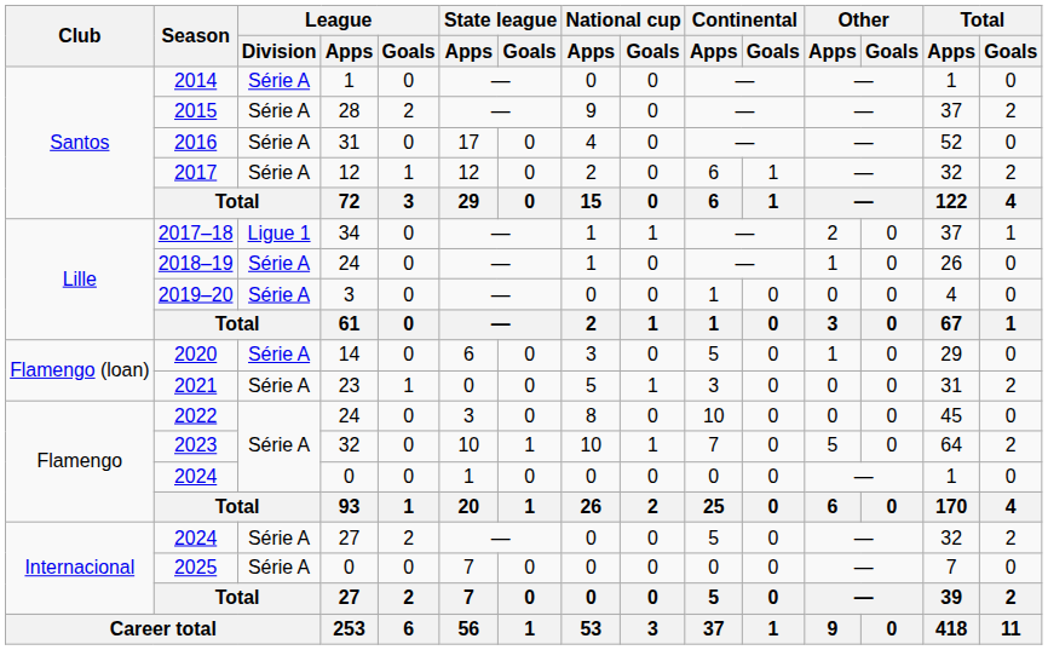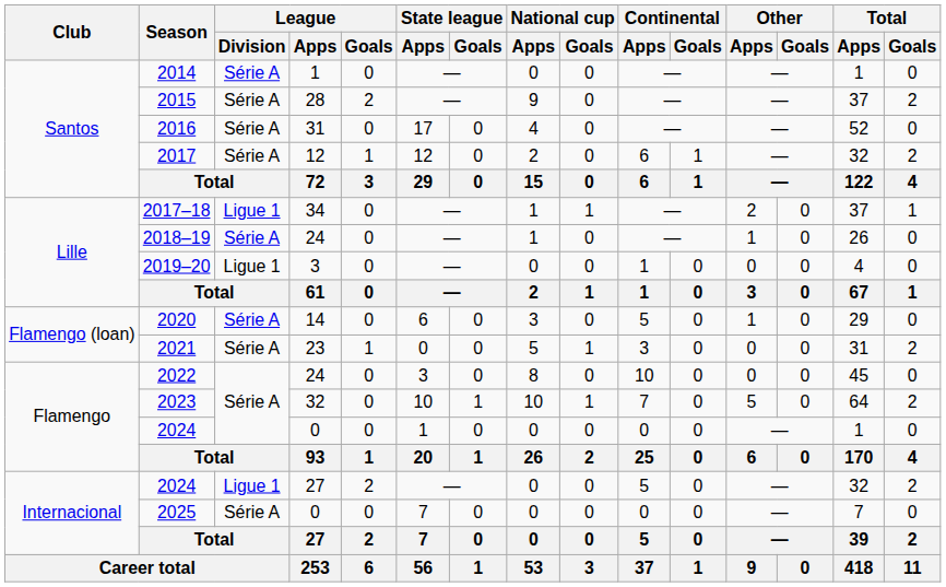 <table class="wikitable" style="text-align: center;">
 <tr>
 <th rowspan="2">Club</th>
 <th rowspan="2">Season</th>
 <th colspan="3">League</th>
 <th colspan="2">State league</th>
 <th colspan="2">National cup</th>
 <th colspan="2">Continental</th>
 <th colspan="2">Other</th>
 <th colspan="2">Total</th>
 </tr>
 <tr>
 <th>Division</th>
 <th>Apps</th>
 <th>Goals</th>
 <th>Apps</th>
 <th>Goals</th>
 <th>Apps</th>
 <th>Goals</th>
 <th>Apps</th>
 <th>Goals</th>
 <th>Apps</th>
 <th>Goals</th>
 <th>Apps</th>
 <th>Goals</th>
 </tr>
 <tr>
 <td rowspan="5"><a href='#'>Santos</a></td>
 <td><a href='#'>2014</a></td>
 <td><a href='#'>Série A</a></td>
 <td>1</td>
 <td>0</td>
 <td colspan="2">—</td>
 <td>0</td>
 <td>0</td>
 <td colspan="2">—</td>
 <td colspan="2">—</td>
 <td>1</td>
 <td>0</td>
 </tr>
 <tr>
 <td><a href='#'>2015</a></td>
 <td>Série A</td>
 <td>28</td>
 <td>2</td>
 <td colspan="2">—</td>
 <td>9</td>
 <td>0</td>
 <td colspan="2">—</td>
 <td colspan="2">—</td>
 <td>37</td>
 <td>2</td>
 </tr>
 <tr>
 <td><a href='#'>2016</a></td>
 <td>Série A</td>
 <td>31</td>
 <td>0</td>
 <td>17</td>
 <td>0</td>
 <td>4</td>
 <td>0</td>
 <td colspan="2">—</td>
 <td colspan="2">—</td>
 <td>52</td>
 <td>0</td>
 </tr>
 <tr>
 <td><a href='#'>2017</a></td>
 <td>Série A</td>
 <td>12</td>
 <td>1</td>
 <td>12</td>
 <td>0</td>
 <td>2</td>
 <td>0</td>
 <td>6</td>
 <td>1</td>
 <td colspan="2">—</td>
 <td>32</td>
 <td>2</td>
 </tr>
 <tr>
 <th colspan="2">Total</th>
 <th>72</th>
 <th>3</th>
 <th>29</th>
 <th>0</th>
 <th>15</th>
 <th>0</th>
 <th>6</th>
 <th>1</th>
 <th colspan="2">—</th>
 <th>122</th>
 <th>4</th>
 </tr>
 <tr>
 <td rowspan="4"><a href='#'>Lille</a></td>
 <td><a href='#'>2017–18</a></td>
 <td><a href='#'>Ligue 1</a></td>
 <td>34</td>
 <td>0</td>
 <td colspan="2">—</td>
 <td>1</td>
 <td>1</td>
 <td colspan="2">—</td>
 <td>2</td>
 <td>0</td>
 <td>37</td>
 <td>1</td>
 </tr>
 <tr>
 <td><a href='#'>2018–19</a></td>
 <td><a href='#'>Série A</a></td>
 <td>24</td>
 <td>0</td>
 <td colspan="2">—</td>
 <td>1</td>
 <td>0</td>
 <td colspan="2">—</td>
 <td>1</td>
 <td>0</td>
 <td>26</td>
 <td>0</td>
 </tr>
 <tr>
 <td><a href='#'>2019–20</a></td>
-<td><a href='#'>Série A</a></td>
+<td>Ligue 1</td>
 <td>3</td>
 <td>0</td>
 <td colspan="2">—</td>
 <td>0</td>
 <td>0</td>
 <td>1</td>
 <td>0</td>
 <td>0</td>
 <td>0</td>
 <td>4</td>
 <td>0</td>
 </tr>
 <tr>
 <th colspan="2">Total</th>
 <th>61</th>
 <th>0</th>
 <th colspan="2">—</th>
 <th>2</th>
 <th>1</th>
 <th>1</th>
 <th>0</th>
 <th>3</th>
 <th>0</th>
 <th>67</th>
 <th>1</th>
 </tr>
 <tr>
 <td rowspan="2"><a href='#'>Flamengo</a> (loan)</td>
 <td><a href='#'>2020</a></td>
 <td><a href='#'>Série A</a></td>
 <td>14</td>
 <td>0</td>
 <td>6</td>
 <td>0</td>
 <td>3</td>
 <td>0</td>
 <td>5</td>
 <td>0</td>
 <td>1</td>
 <td>0</td>
 <td>29</td>
 <td>0</td>
 </tr>
 <tr>
 <td><a href='#'>2021</a></td>
 <td>Série A</td>
 <td>23</td>
 <td>1</td>
 <td>0</td>
 <td>0</td>
 <td>5</td>
 <td>1</td>
 <td>3</td>
 <td>0</td>
 <td>0</td>
 <td>0</td>
 <td>31</td>
 <td>2</td>
 </tr>
 <tr>
 <td rowspan="4">Flamengo</td>
 <td><a href='#'>2022</a></td>
 <td rowspan="3">Série A</td>
 <td>24</td>
 <td>0</td>
 <td>3</td>
 <td>0</td>
 <td>8</td>
 <td>0</td>
 <td>10</td>
 <td>0</td>
 <td>0</td>
 <td>0</td>
 <td>45</td>
 <td>0</td>
 </tr>
 <tr>
 <td><a href='#'>2023</a></td>
 <td>32</td>
 <td>0</td>
 <td>10</td>
 <td>1</td>
 <td>10</td>
 <td>1</td>
 <td>7</td>
 <td>0</td>
 <td>5</td>
 <td>0</td>
 <td>64</td>
 <td>2</td>
 </tr>
 <tr>
 <td><a href='#'>2024</a></td>
 <td>0</td>
 <td>0</td>
 <td>1</td>
 <td>0</td>
 <td>0</td>
 <td>0</td>
 <td>0</td>
 <td>0</td>
 <td colspan="2">—</td>
 <td>1</td>
 <td>0</td>
 </tr>
 <tr>
 <th colspan="2">Total</th>
 <th>93</th>
 <th>1</th>
 <th>20</th>
 <th>1</th>
 <th>26</th>
 <th>2</th>
 <th>25</th>
 <th>0</th>
 <th>6</th>
 <th>0</th>
 <th>170</th>
 <th>4</th>
 </tr>
 <tr>
 <td rowspan="3"><a href='#'>Internacional</a></td>
 <td><a href='#'>2024</a></td>
-<td>Série A</td>
+<td><a href='#'>Ligue 1</a></td>
 <td>27</td>
 <td>2</td>
 <td colspan="2">—</td>
 <td>0</td>
 <td>0</td>
 <td>5</td>
 <td>0</td>
 <td colspan="2">—</td>
 <td>32</td>
 <td>2</td>
 </tr>
 <tr>
 <td><a href='#'>2025</a></td>
 <td>Série A</td>
 <td>0</td>
 <td>0</td>
 <td>7</td>
 <td>0</td>
 <td>0</td>
 <td>0</td>
 <td>0</td>
 <td>0</td>
 <td colspan="2">—</td>
 <td>7</td>
 <td>0</td>
 </tr>
 <tr>
 <th colspan="2">Total</th>
 <th>27</th>
 <th>2</th>
 <th>7</th>
 <th>0</th>
 <th>0</th>
 <th>0</th>
 <th>5</th>
 <th>0</th>
 <th colspan="2">—</th>
 <th>39</th>
 <th>2</th>
 </tr>
 <tr>
 <th colspan="3">Career total</th>
 <th>253</th>
 <th>6</th>
 <th>56</th>
 <th>1</th>
 <th>53</th>
 <th>3</th>
 <th>37</th>
 <th>1</th>
 <th>9</th>
 <th>0</th>
 <th>418</th>
 <th>11</th>
 </tr>
 </table>
